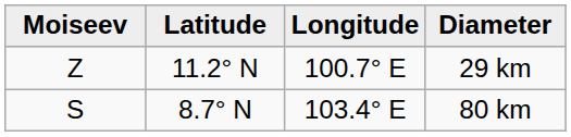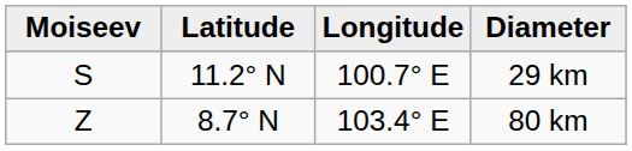 <table class="wikitable">
 <tr>
 <th width="25%" style="background:#eeeeee;">Moiseev</th>
 <th width="25%" style="background:#eeeeee;">Latitude</th>
 <th width="25%" style="background:#eeeeee;">Longitude</th>
 <th width="25%" style="background:#eeeeee;">Diameter</th>
 </tr>
 <tr>
-<td align="center">Z</td>
+<td align="center">S</td>
 <td align="center">11.2° N</td>
 <td align="center">100.7° E</td>
 <td align="center">29 km</td>
 </tr>
 <tr>
-<td align="center">S</td>
+<td align="center">Z</td>
 <td align="center">8.7° N</td>
 <td align="center">103.4° E</td>
 <td align="center">80 km</td>
 </tr>
 </table>
